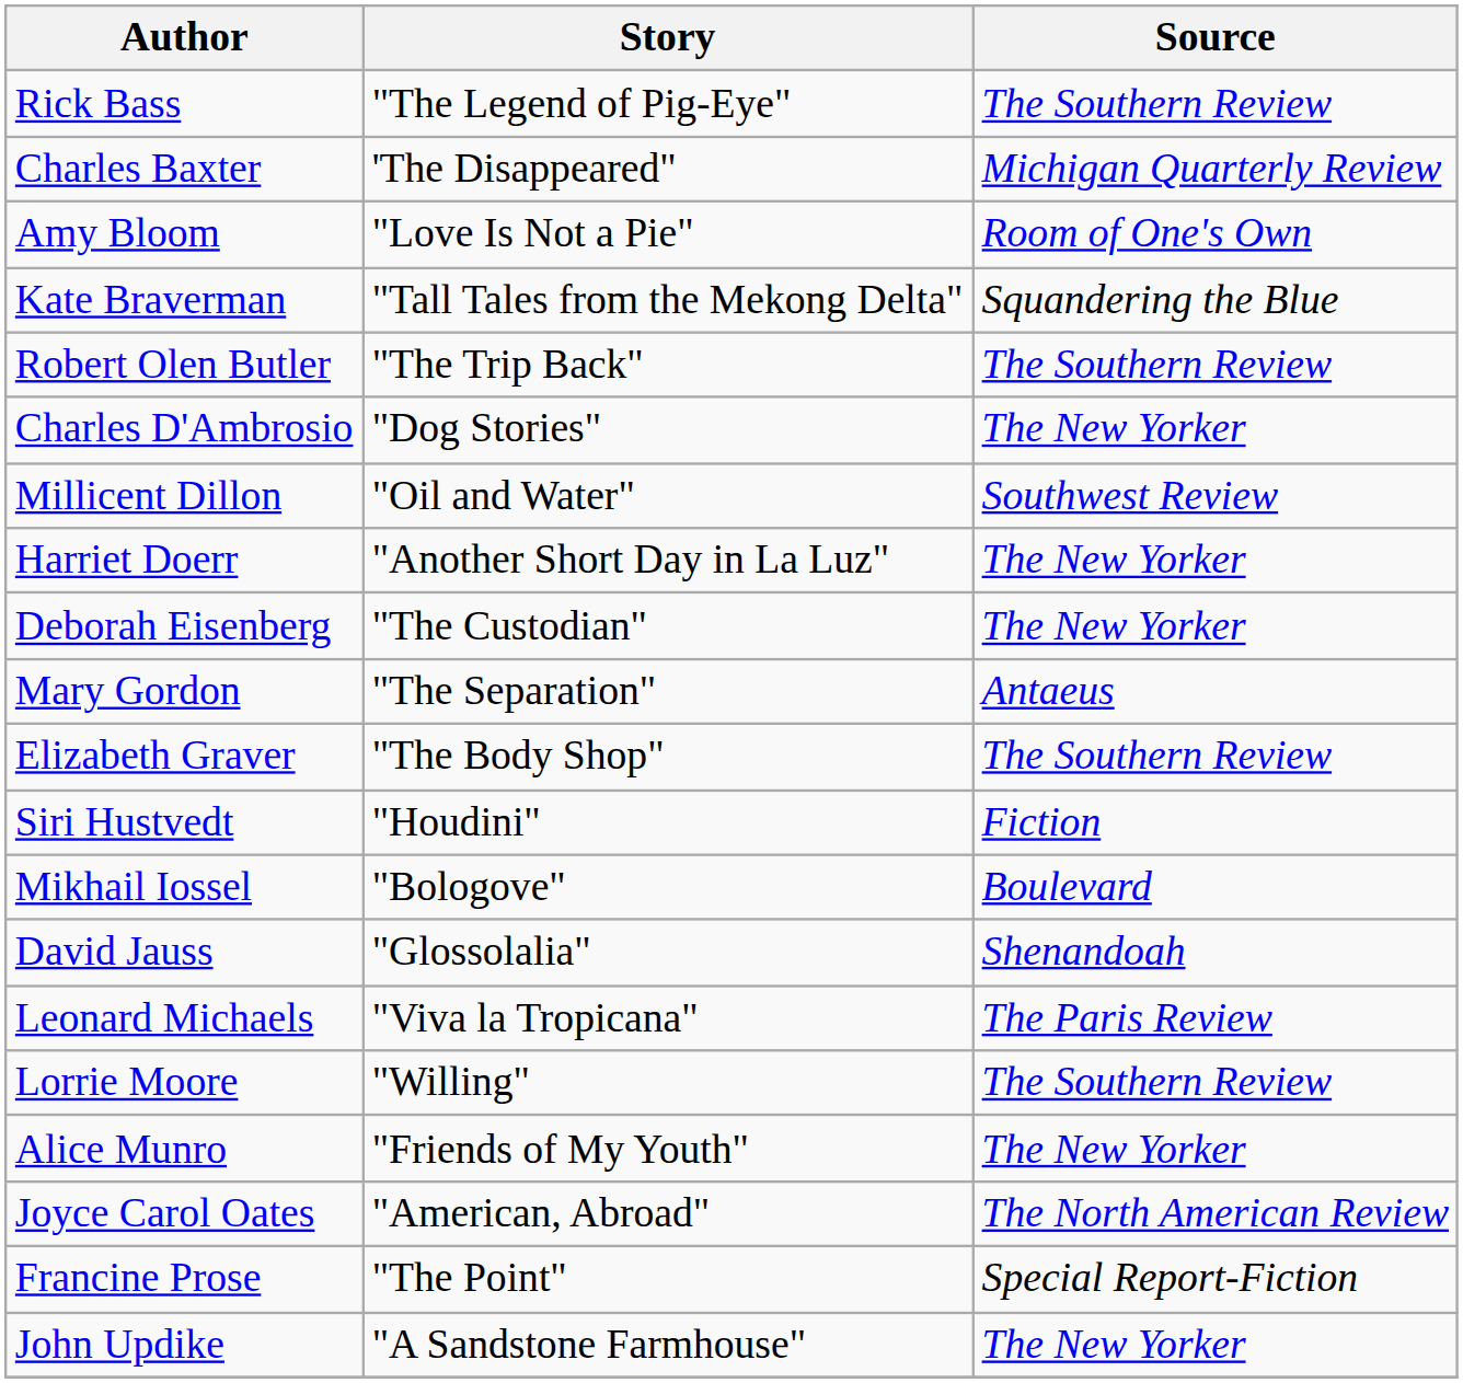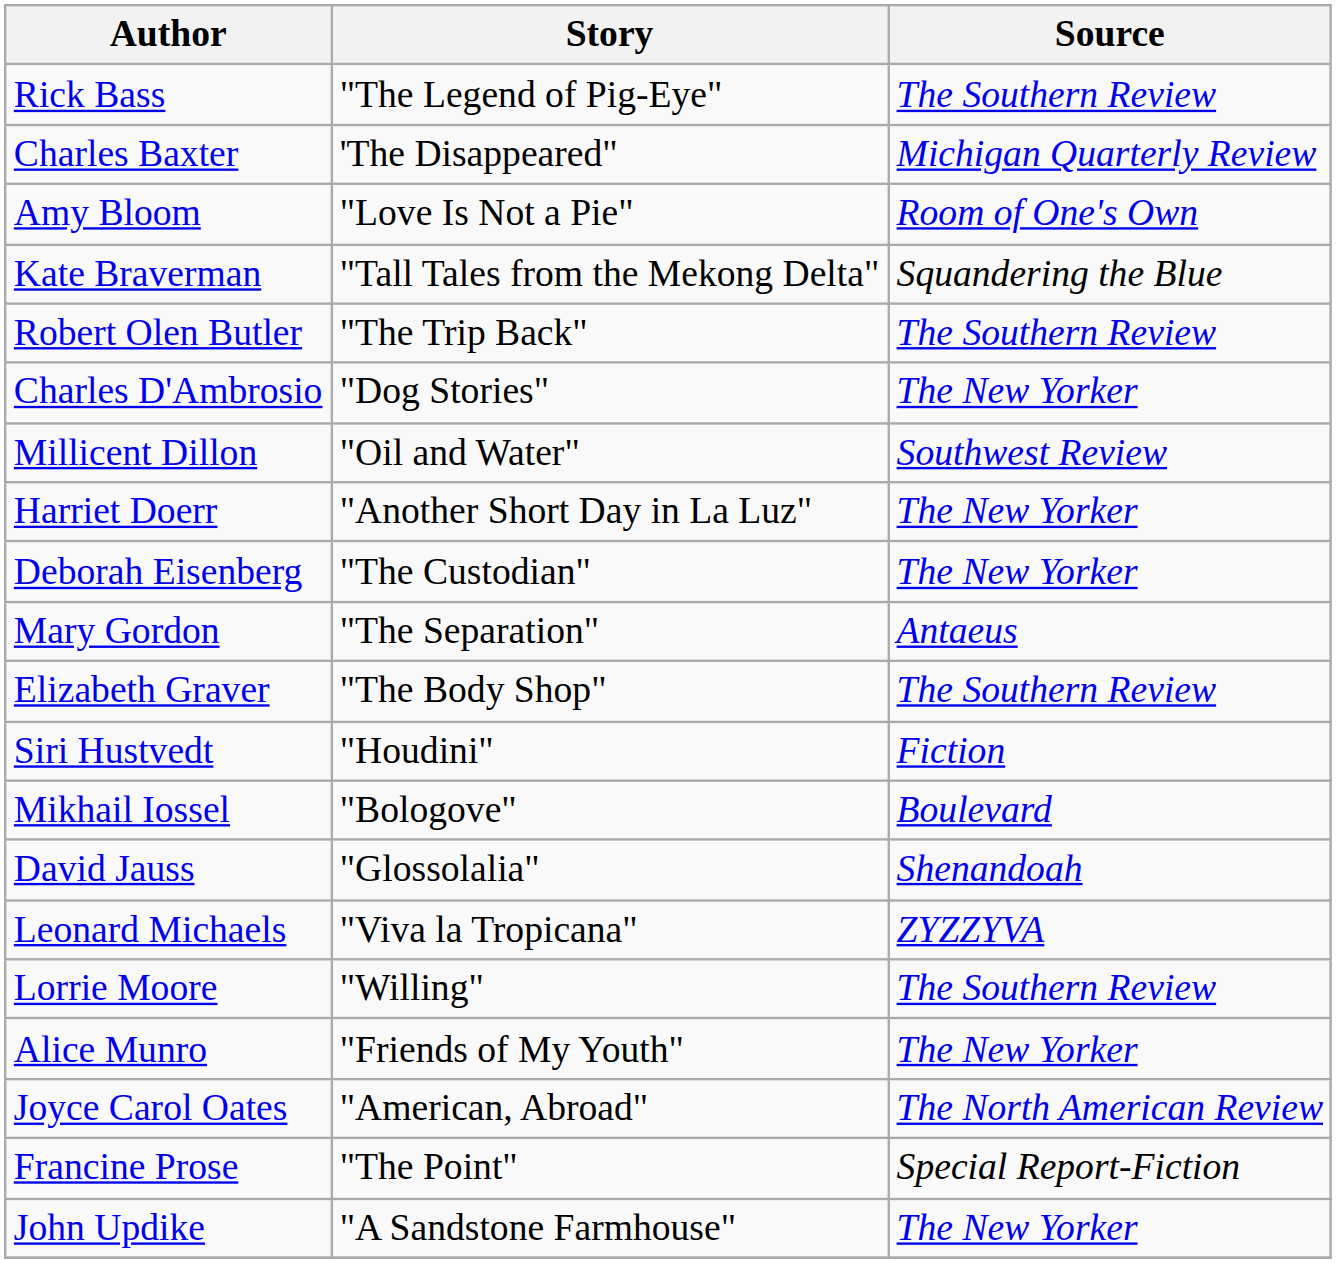 <table class="wikitable">
 <tr>
 <th>Author</th>
 <th>Story</th>
 <th>Source</th>
 </tr>
 <tr>
 <td><a href='#'>Rick Bass</a></td>
 <td>"The Legend of Pig-Eye"</td>
 <td><em><a href='#'>The Southern Review</a></em></td>
 </tr>
 <tr>
 <td><a href='#'>Charles Baxter</a></td>
 <td>'The Disappeared"</td>
 <td><em><a href='#'>Michigan Quarterly Review</a></em></td>
 </tr>
 <tr>
 <td><a href='#'>Amy Bloom</a></td>
 <td>"Love Is Not a Pie"</td>
 <td><em><a href='#'>Room of One's Own</a></em></td>
 </tr>
 <tr>
 <td><a href='#'>Kate Braverman</a></td>
 <td>"Tall Tales from the Mekong Delta"</td>
 <td><em>Squandering the Blue</em></td>
 </tr>
 <tr>
 <td><a href='#'>Robert Olen Butler</a></td>
 <td>"The Trip Back"</td>
 <td><em><a href='#'>The Southern Review</a></em></td>
 </tr>
 <tr>
 <td><a href='#'>Charles D'Ambrosio</a></td>
 <td>"Dog Stories"</td>
 <td><em><a href='#'>The New Yorker</a></em></td>
 </tr>
 <tr>
 <td><a href='#'>Millicent Dillon</a></td>
 <td>"Oil and Water"</td>
 <td><em><a href='#'>Southwest Review</a></em></td>
 </tr>
 <tr>
 <td><a href='#'>Harriet Doerr</a></td>
 <td>"Another Short Day in La Luz"</td>
 <td><em><a href='#'>The New Yorker</a></em></td>
 </tr>
 <tr>
 <td><a href='#'>Deborah Eisenberg</a></td>
 <td>"The Custodian"</td>
 <td><em><a href='#'>The New Yorker</a></em></td>
 </tr>
 <tr>
 <td><a href='#'>Mary Gordon</a></td>
 <td>"The Separation"</td>
 <td><em><a href='#'>Antaeus</a></em></td>
 </tr>
 <tr>
 <td><a href='#'>Elizabeth Graver</a></td>
 <td>"The Body Shop"</td>
 <td><em><a href='#'>The Southern Review</a></em></td>
 </tr>
 <tr>
 <td><a href='#'>Siri Hustvedt</a></td>
 <td>"Houdini"</td>
 <td><em><a href='#'>Fiction</a></em></td>
 </tr>
 <tr>
 <td><a href='#'>Mikhail Iossel</a></td>
 <td>"Bologove"</td>
 <td><em><a href='#'>Boulevard</a></em></td>
 </tr>
 <tr>
 <td><a href='#'>David Jauss</a></td>
 <td>"Glossolalia"</td>
 <td><em><a href='#'>Shenandoah</a></em></td>
 </tr>
 <tr>
 <td><a href='#'>Leonard Michaels</a></td>
 <td>"Viva la Tropicana"</td>
-<td><em><a href='#'>The Paris Review</a></em></td>
+<td><em><a href='#'>ZYZZYVA</a></em></td>
 </tr>
 <tr>
 <td><a href='#'>Lorrie Moore</a></td>
 <td>"Willing"</td>
 <td><em><a href='#'>The Southern Review</a></em></td>
 </tr>
 <tr>
 <td><a href='#'>Alice Munro</a></td>
 <td>"Friends of My Youth"</td>
 <td><em><a href='#'>The New Yorker</a></em></td>
 </tr>
 <tr>
 <td><a href='#'>Joyce Carol Oates</a></td>
 <td>"American, Abroad"</td>
 <td><em><a href='#'>The North American Review</a></em></td>
 </tr>
 <tr>
 <td><a href='#'>Francine Prose</a></td>
 <td>"The Point"</td>
 <td><em>Special Report-Fiction</em></td>
 </tr>
 <tr>
 <td><a href='#'>John Updike</a></td>
 <td>"A Sandstone Farmhouse"</td>
 <td><em><a href='#'>The New Yorker</a></em></td>
 </tr>
 <tr>
 </tr>
 </table>
